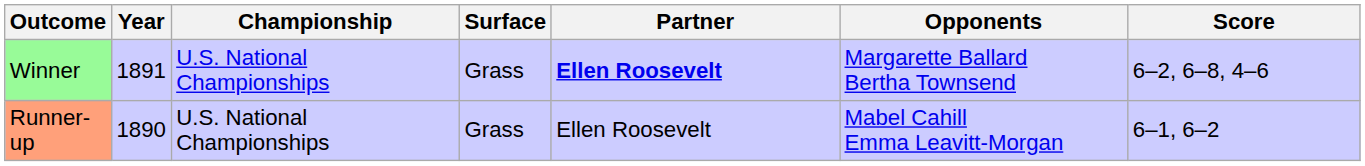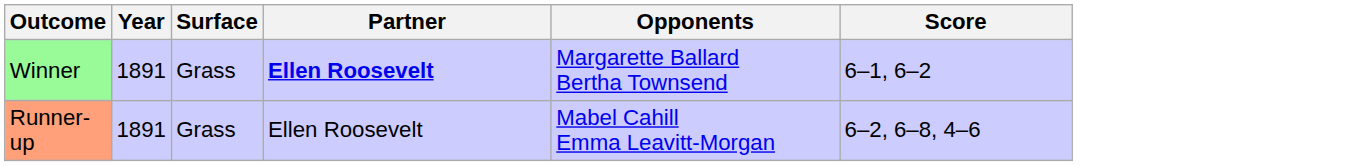 <table class="sortable wikitable">
 <tr>
 <th style="width:65px">Outcome</th>
 <th style="width:35px">Year</th>
-<th style="width:200px">Championship</th>
 <th style="width:50px">Surface</th>
 <th style="width:200px">Partner</th>
 <th style="width:200px">Opponents</th>
 <th style="width:160px" class="unsortable">Score</th>
 </tr>
 <tr style="background:#ccf;">
 <td style="background:#98fb98;">Winner</td>
 <td>1891</td>
-<td><a href='#'>U.S. National Championships</a></td>
 <td>Grass</td>
 <td><strong>  <a href='#'>Ellen Roosevelt</a></strong></td>
 <td> <a href='#'>Margarette Ballard</a><br>  <a href='#'>Bertha Townsend</a></td>
-<td>6–2, 6–8, 4–6</td>
+<td>6–1, 6–2</td>
 </tr>
 <tr style="background:#ccf;">
 <td style="background:#ffa07a;">Runner-up</td>
-<td>1890</td>
-<td>U.S. National Championships</td>
+<td>1891</td>
 <td>Grass</td>
 <td> Ellen Roosevelt</td>
 <td> <a href='#'>Mabel Cahill</a><br>  <a href='#'>Emma Leavitt-Morgan</a></td>
-<td>6–1, 6–2</td>
+<td>6–2, 6–8, 4–6</td>
 </tr>
 </table>
